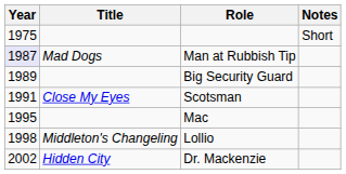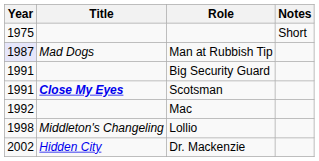 <table class="wikitable sortable">
 <tr>
 <th>Year</th>
 <th>Title</th>
 <th>Role</th>
 <th class="unsortable">Notes</th>
 </tr>
 <tr>
 <td>1975</td>
 <td><em></em></td>
 <td></td>
 <td>Short</td>
 </tr>
 <tr>
 <td style="background: lavender;">1987</td>
 <td><em>Mad Dogs</em></td>
 <td>Man at Rubbish Tip</td>
 <td></td>
 </tr>
 <tr>
-<td>1989</td>
+<td>1991</td>
 <td><em></em></td>
 <td>Big Security Guard</td>
 <td></td>
 </tr>
 <tr>
 <td>1991</td>
-<td><em><a href='#'>Close My Eyes</a></em></td>
+<td><strong><em><a href='#'>Close My Eyes</a></em></strong></td>
 <td>Scotsman</td>
 <td></td>
 </tr>
 <tr>
-<td>1995</td>
+<td>1992</td>
 <td><em></em></td>
 <td>Mac</td>
 <td></td>
 </tr>
 <tr>
 <td>1998</td>
 <td><em>Middleton's Changeling</em></td>
 <td>Lollio</td>
 <td></td>
 </tr>
 <tr>
 <td>2002</td>
 <td><em><a href='#'>Hidden City</a></em></td>
 <td>Dr. Mackenzie</td>
 <td></td>
 </tr>
 </table>
